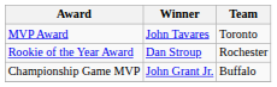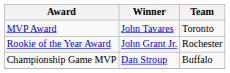 <table class="wikitable">
 <tr>
 <th>Award</th>
 <th>Winner</th>
 <th>Team</th>
 </tr>
 <tr>
 <td><a href='#'>MVP Award</a></td>
 <td><a href='#'>John Tavares</a></td>
 <td>Toronto</td>
 </tr>
 <tr>
 <td><a href='#'>Rookie of the Year Award</a></td>
-<td><a href='#'>Dan Stroup</a></td>
+<td><a href='#'>John Grant Jr.</a></td>
 <td>Rochester</td>
 </tr>
 <tr>
 <td>Championship Game MVP</td>
-<td><a href='#'>John Grant Jr.</a></td>
+<td><a href='#'>Dan Stroup</a></td>
 <td>Buffalo</td>
 </tr>
 <tr>
 </tr>
 </table>
